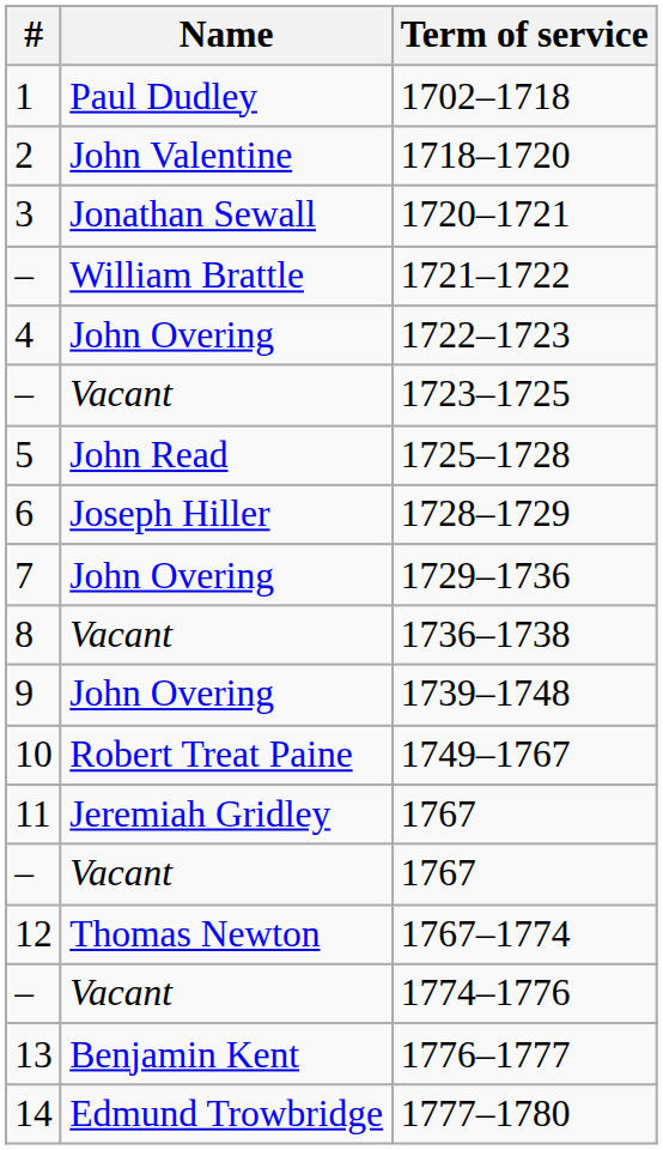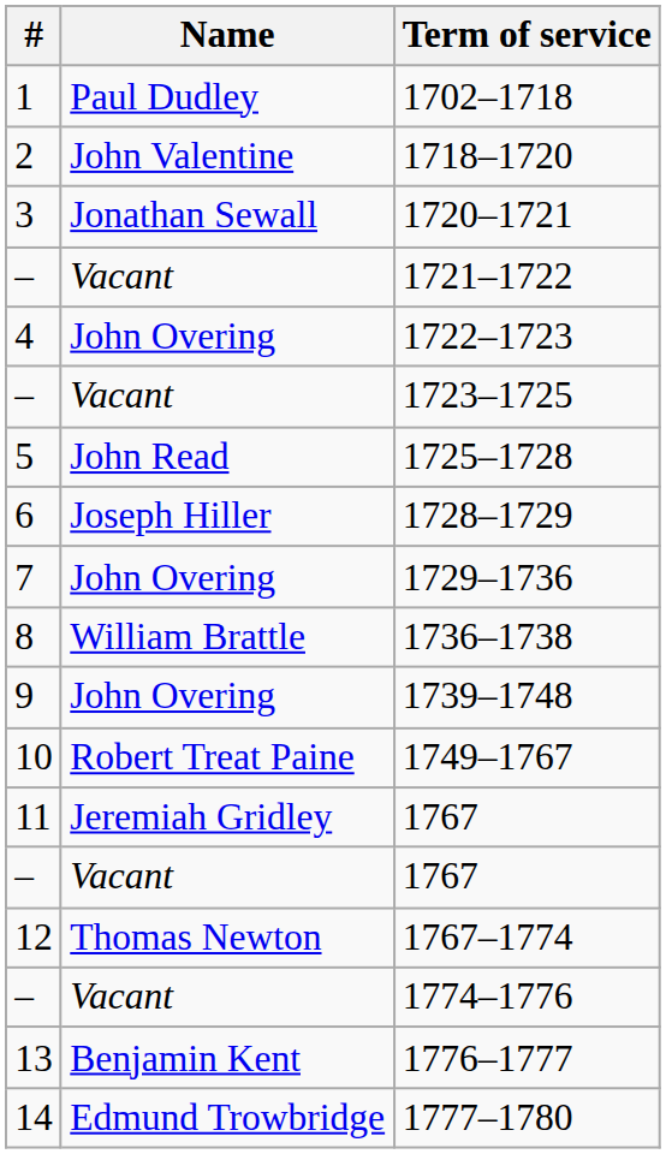 <table class="wikitable sortable">
 <tr>
 <th>#</th>
 <th>Name</th>
 <th>Term of service</th>
 </tr>
 <tr>
 <td>1</td>
 <td><a href='#'>Paul Dudley</a></td>
 <td>1702–1718</td>
 </tr>
 <tr>
 <td>2</td>
 <td><a href='#'>John Valentine</a></td>
 <td>1718–1720</td>
 </tr>
 <tr>
 <td>3</td>
 <td><a href='#'>Jonathan Sewall</a></td>
 <td>1720–1721</td>
 </tr>
 <tr>
 <td>–</td>
-<td><a href='#'>William Brattle</a></td>
+<td><em>Vacant</em></td>
 <td>1721–1722</td>
 </tr>
 <tr>
 <td>4</td>
 <td><a href='#'>John Overing</a></td>
 <td>1722–1723</td>
 </tr>
 <tr>
 <td>–</td>
 <td><em>Vacant</em></td>
 <td>1723–1725</td>
 </tr>
 <tr>
 <td>5</td>
 <td><a href='#'>John Read</a></td>
 <td>1725–1728</td>
 </tr>
 <tr>
 <td>6</td>
 <td><a href='#'>Joseph Hiller</a></td>
 <td>1728–1729</td>
 </tr>
 <tr>
 <td>7</td>
 <td><a href='#'>John Overing</a></td>
 <td>1729–1736</td>
 </tr>
 <tr>
 <td>8</td>
-<td><em>Vacant</em></td>
+<td><a href='#'>William Brattle</a></td>
 <td>1736–1738</td>
 </tr>
 <tr>
 <td>9</td>
 <td><a href='#'>John Overing</a></td>
 <td>1739–1748</td>
 </tr>
 <tr>
 <td>10</td>
 <td><a href='#'>Robert Treat Paine</a></td>
 <td>1749–1767</td>
 </tr>
 <tr>
 <td>11</td>
 <td><a href='#'>Jeremiah Gridley</a></td>
 <td>1767</td>
 </tr>
 <tr>
 <td>–</td>
 <td><em>Vacant</em></td>
 <td>1767</td>
 </tr>
 <tr>
 <td>12</td>
 <td><a href='#'>Thomas Newton</a></td>
 <td>1767–1774</td>
 </tr>
 <tr>
 <td>–</td>
 <td><em>Vacant</em></td>
 <td>1774–1776</td>
 </tr>
 <tr>
 <td>13</td>
 <td><a href='#'>Benjamin Kent</a></td>
 <td>1776–1777</td>
 </tr>
 <tr>
 <td>14</td>
 <td><a href='#'>Edmund Trowbridge</a></td>
 <td>1777–1780</td>
 </tr>
 </table>
